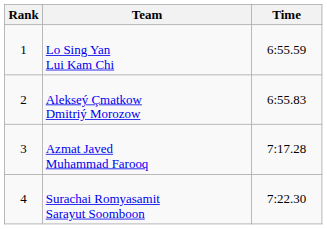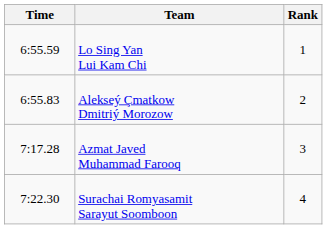 <table class=wikitable style="text-align:center">
 <tr>
+<th width=80>Time</th>
+<th width=250>Team</th>
 <th width=40>Rank</th>
-<th width=250>Team</th>
-<th width=80>Time</th>
 </tr>
 <tr>
+<td>6:55.59</td>
+<td align=left><br><a href='#'>Lo Sing Yan</a><br><a href='#'>Lui Kam Chi</a></td>
 <td>1</td>
-<td align=left><br><a href='#'>Lo Sing Yan</a><br><a href='#'>Lui Kam Chi</a></td>
-<td>6:55.59</td>
 </tr>
 <tr>
+<td>6:55.83</td>
+<td align=left><br><a href='#'>Alekseý Çmatkow</a><br><a href='#'>Dmitriý Morozow</a></td>
 <td>2</td>
-<td align=left><br><a href='#'>Alekseý Çmatkow</a><br><a href='#'>Dmitriý Morozow</a></td>
-<td>6:55.83</td>
 </tr>
 <tr>
+<td>7:17.28</td>
+<td align=left><br><a href='#'>Azmat Javed</a><br><a href='#'>Muhammad Farooq</a></td>
 <td>3</td>
-<td align=left><br><a href='#'>Azmat Javed</a><br><a href='#'>Muhammad Farooq</a></td>
-<td>7:17.28</td>
 </tr>
 <tr>
+<td>7:22.30</td>
+<td align=left><br><a href='#'>Surachai Romyasamit</a><br><a href='#'>Sarayut Soomboon</a></td>
 <td>4</td>
-<td align=left><br><a href='#'>Surachai Romyasamit</a><br><a href='#'>Sarayut Soomboon</a></td>
-<td>7:22.30</td>
 </tr>
 </table>
